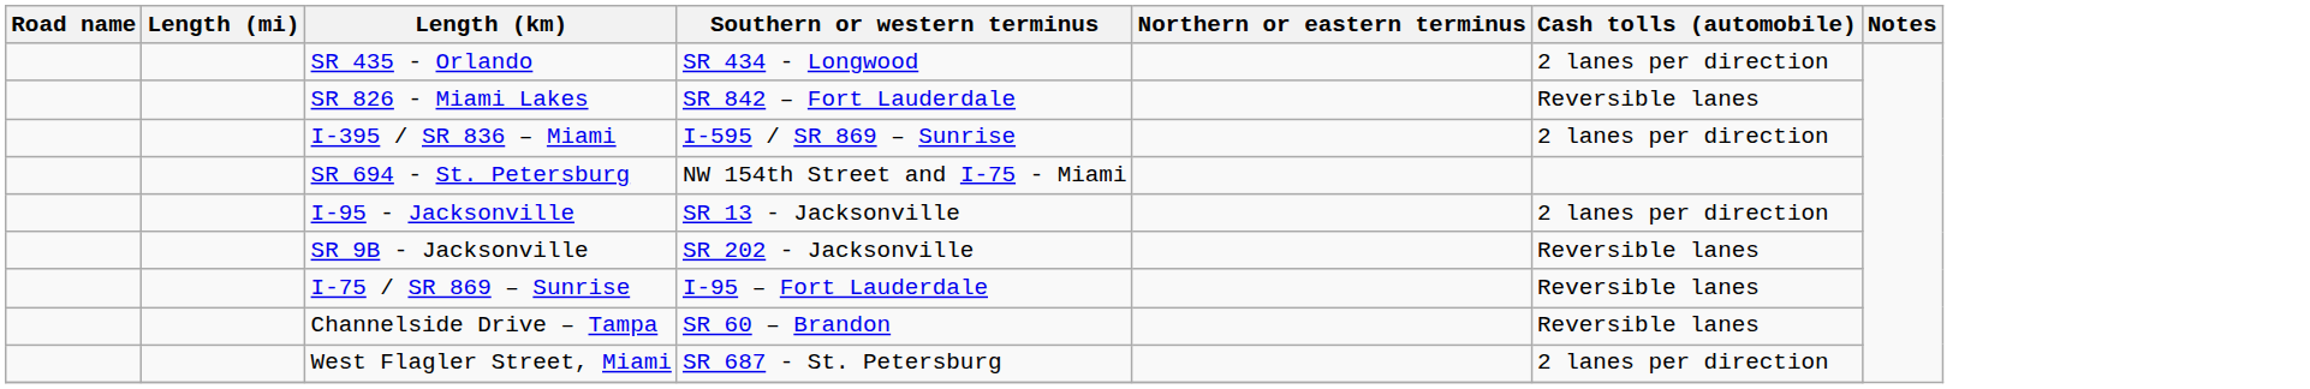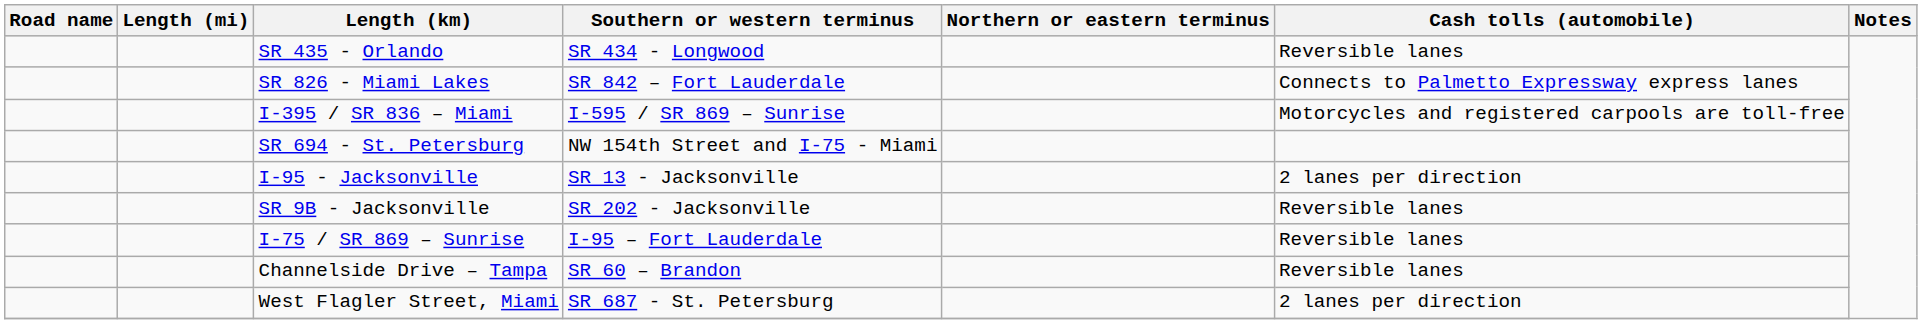 <table class=wikitable>
 <tr>
 <th scope=col>Road name</th>
 <th scope=col>Length (mi)</th>
 <th scope=col>Length (km)</th>
 <th scope=col>Southern or western terminus</th>
 <th scope=col>Northern or eastern terminus</th>
 <th scope=col>Cash tolls (automobile)</th>
 <th scope=col>Notes</th>
 </tr>
 <tr>
 <td></td>
 <td></td>
 <td><a href='#'>SR 435</a> - <a href='#'>Orlando</a></td>
 <td><a href='#'>SR 434</a> - <a href='#'>Longwood</a></td>
 <td></td>
-<td>2 lanes per direction</td>
+<td>Reversible lanes</td>
 </tr>
 <tr>
 <td></td>
 <td></td>
 <td><a href='#'>SR 826</a> - <a href='#'>Miami Lakes</a></td>
 <td><a href='#'>SR 842</a> – <a href='#'>Fort Lauderdale</a></td>
 <td></td>
-<td>Reversible lanes</td>
+<td>Connects to <a href='#'>Palmetto Expressway</a> express lanes</td>
 </tr>
 <tr>
 <td></td>
 <td></td>
 <td><a href='#'>I-395</a> / <a href='#'>SR 836</a> – <a href='#'>Miami</a></td>
 <td><a href='#'>I-595</a> / <a href='#'>SR 869</a> – <a href='#'>Sunrise</a></td>
 <td></td>
-<td>2 lanes per direction</td>
+<td>Motorcycles and registered carpools are toll-free</td>
 </tr>
 <tr>
 <td></td>
 <td></td>
 <td><a href='#'>SR 694</a> - <a href='#'>St. Petersburg</a></td>
 <td>NW 154th Street and <a href='#'>I-75</a> - Miami</td>
 <td></td>
 <td></td>
 </tr>
 <tr>
 <td></td>
 <td></td>
 <td><a href='#'>I-95</a> - <a href='#'>Jacksonville</a></td>
 <td><a href='#'>SR 13</a> - Jacksonville</td>
 <td></td>
 <td>2 lanes per direction</td>
 </tr>
 <tr>
 <td></td>
 <td></td>
 <td><a href='#'>SR 9B</a> - Jacksonville</td>
 <td><a href='#'>SR 202</a> - Jacksonville</td>
 <td></td>
 <td>Reversible lanes</td>
 </tr>
 <tr>
 <td></td>
 <td></td>
 <td><a href='#'>I-75</a> / <a href='#'>SR 869</a> – <a href='#'>Sunrise</a></td>
 <td><a href='#'>I-95</a> – <a href='#'>Fort Lauderdale</a></td>
 <td></td>
 <td>Reversible lanes</td>
 </tr>
 <tr>
 <td></td>
 <td></td>
 <td>Channelside Drive – <a href='#'>Tampa</a></td>
 <td><a href='#'>SR 60</a> – <a href='#'>Brandon</a></td>
 <td></td>
 <td>Reversible lanes</td>
 </tr>
 <tr>
 <td></td>
 <td></td>
 <td>West Flagler Street, <a href='#'>Miami</a></td>
 <td><a href='#'>SR 687</a> - St. Petersburg</td>
 <td></td>
 <td>2 lanes per direction</td>
 </tr>
 <tr>
 </tr>
 </table>
